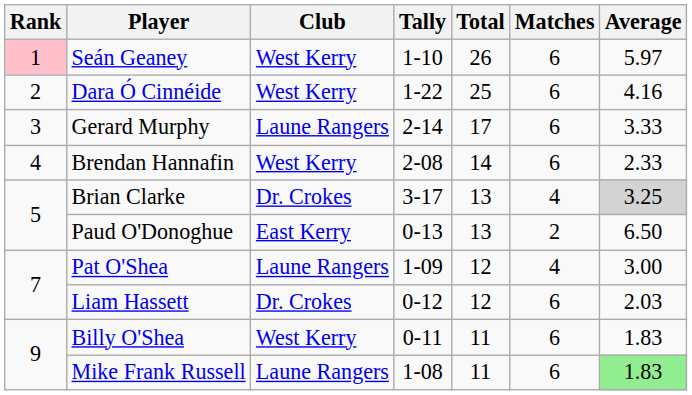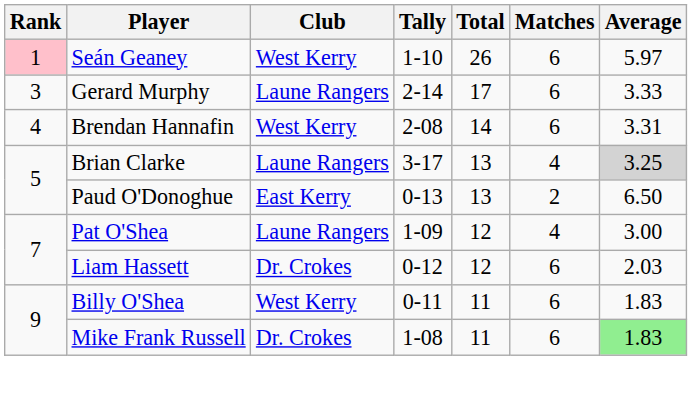 <table class="wikitable">
 <tr>
 <th>Rank</th>
 <th>Player</th>
 <th>Club</th>
 <th>Tally</th>
 <th>Total</th>
 <th>Matches</th>
 <th>Average</th>
 </tr>
 <tr>
 <td rowspan="1" style="background: pink; text-align:center;">1</td>
 <td><a href='#'>Seán Geaney</a></td>
 <td><a href='#'>West Kerry</a></td>
 <td align=center>1-10</td>
 <td align=center>26</td>
 <td align=center>6</td>
 <td align=center>5.97</td>
 </tr>
 <tr>
-<td rowspan="1" style="text-align:center;">2</td>
-<td><a href='#'>Dara Ó Cinnéide</a></td>
-<td><a href='#'>West Kerry</a></td>
-<td align=center>1-22</td>
-<td align=center>25</td>
-<td align=center>6</td>
-<td align=center>4.16</td>
-</tr>
-<tr>
 <td rowspan="1" style="text-align:center;">3</td>
 <td>Gerard Murphy</td>
 <td><a href='#'>Laune Rangers</a></td>
 <td align=center>2-14</td>
 <td align=center>17</td>
 <td align=center>6</td>
 <td align=center>3.33</td>
 </tr>
 <tr>
 <td rowspan="1" style="text-align:center;">4</td>
 <td>Brendan Hannafin</td>
 <td><a href='#'>West Kerry</a></td>
 <td align=center>2-08</td>
 <td align=center>14</td>
 <td align=center>6</td>
-<td align=center>2.33</td>
+<td align=center>3.31</td>
 </tr>
 <tr>
 <td rowspan="2" style="text-align:center;">5</td>
 <td>Brian Clarke</td>
-<td><a href='#'>Dr. Crokes</a></td>
+<td><a href='#'>Laune Rangers</a></td>
 <td align=center>3-17</td>
 <td align=center>13</td>
 <td align=center>4</td>
 <td align=center style="background: lightgrey;">3.25</td>
 </tr>
 <tr>
 <td>Paud O'Donoghue</td>
 <td><a href='#'>East Kerry</a></td>
 <td align=center>0-13</td>
 <td align=center>13</td>
 <td align=center>2</td>
 <td align=center>6.50</td>
 </tr>
 <tr>
 <td rowspan="2" style="text-align:center;">7</td>
 <td><a href='#'>Pat O'Shea</a></td>
 <td><a href='#'>Laune Rangers</a></td>
 <td align=center>1-09</td>
 <td align=center>12</td>
 <td align=center>4</td>
 <td align=center>3.00</td>
 </tr>
 <tr>
 <td><a href='#'>Liam Hassett</a></td>
 <td><a href='#'>Dr. Crokes</a></td>
 <td align=center>0-12</td>
 <td align=center>12</td>
 <td align=center>6</td>
 <td align=center>2.03</td>
 </tr>
 <tr>
 <td rowspan="2" style="text-align:center;">9</td>
 <td><a href='#'>Billy O'Shea</a></td>
 <td><a href='#'>West Kerry</a></td>
 <td align=center>0-11</td>
 <td align=center>11</td>
 <td align=center>6</td>
 <td align=center>1.83</td>
 </tr>
 <tr>
 <td><a href='#'>Mike Frank Russell</a></td>
-<td><a href='#'>Laune Rangers</a></td>
+<td><a href='#'>Dr. Crokes</a></td>
 <td align=center>1-08</td>
 <td align=center>11</td>
 <td align=center>6</td>
 <td align=center style="background: lightgreen;">1.83</td>
 </tr>
 </table>
